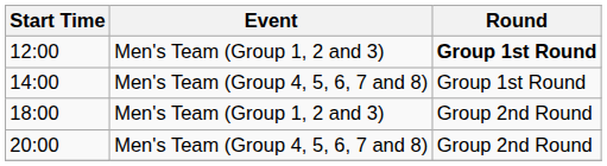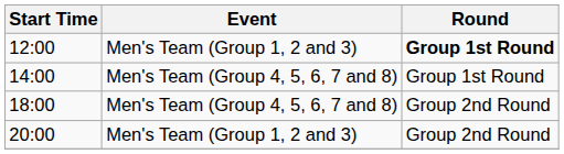 <table class="wikitable">
 <tr>
 <th>Start Time</th>
 <th>Event</th>
 <th>Round</th>
 </tr>
 <tr>
 <td>12:00</td>
 <td>Men's Team (Group 1, 2 and 3)</td>
 <td><strong>Group 1st Round</strong></td>
 </tr>
 <tr>
 <td>14:00</td>
 <td>Men's Team (Group 4, 5, 6, 7 and 8)</td>
 <td>Group 1st Round</td>
 </tr>
 <tr>
 <td>18:00</td>
-<td>Men's Team (Group 1, 2 and 3)</td>
+<td>Men's Team (Group 4, 5, 6, 7 and 8)</td>
 <td>Group 2nd Round</td>
 </tr>
 <tr>
 <td>20:00</td>
-<td>Men's Team (Group 4, 5, 6, 7 and 8)</td>
+<td>Men's Team (Group 1, 2 and 3)</td>
 <td>Group 2nd Round</td>
 </tr>
 <tr>
 </tr>
 </table>
